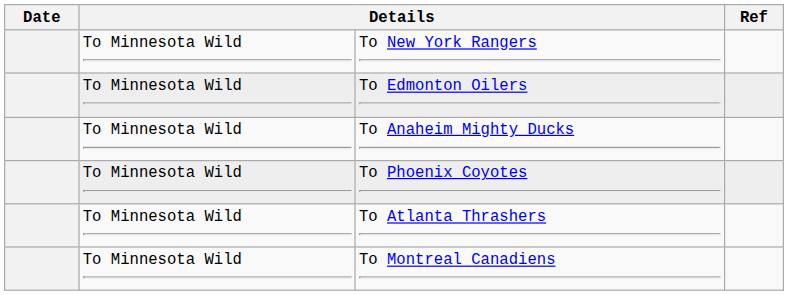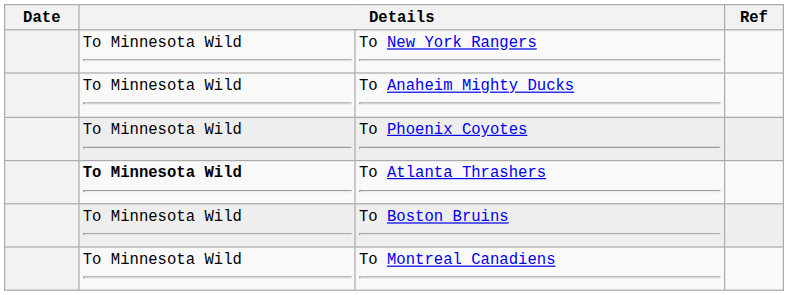 <table class="wikitable plainrowheaders" style="width: 50em;">
 <tr>
 <th scope="col">Date</th>
 <th scope="col" colspan="2">Details</th>
 <th scope="col">Ref</th>
 </tr>
 <tr>
 <th scope="row"></th>
 <td valign="top">To Minnesota Wild <hr></td>
 <td valign="top">To <a href='#'>New York Rangers</a> <hr></td>
-<td></td>
-</tr>
-<tr bgcolor="#eeeeee">
-<th scope="row"></th>
-<td valign="top">To Minnesota Wild <hr></td>
-<td valign="top">To <a href='#'>Edmonton Oilers</a> <hr></td>
 <td></td>
 </tr>
 <tr>
 <th scope="row"></th>
 <td valign="top">To Minnesota Wild <hr></td>
 <td valign="top">To <a href='#'>Anaheim Mighty Ducks</a> <hr></td>
 <td></td>
 </tr>
 <tr bgcolor="#eeeeee">
 <th scope="row"></th>
 <td valign="top">To Minnesota Wild <hr></td>
 <td valign="top">To <a href='#'>Phoenix Coyotes</a> <hr></td>
 <td></td>
 </tr>
 <tr>
 <th scope="row"></th>
+<td valign="top"><strong>To Minnesota Wild <hr></strong></td>
+<td valign="top">To <a href='#'>Atlanta Thrashers</a> <hr></td>
+<td></td>
+</tr>
+<tr bgcolor="#eeeeee">
+<th scope="row"></th>
 <td valign="top">To Minnesota Wild <hr></td>
-<td valign="top">To <a href='#'>Atlanta Thrashers</a> <hr></td>
+<td valign="top">To <a href='#'>Boston Bruins</a> <hr></td>
 <td></td>
 </tr>
 <tr>
 <th scope="row"></th>
 <td valign="top">To Minnesota Wild <hr></td>
 <td valign="top">To <a href='#'>Montreal Canadiens</a> <hr></td>
 <td></td>
 </tr>
 </table>
